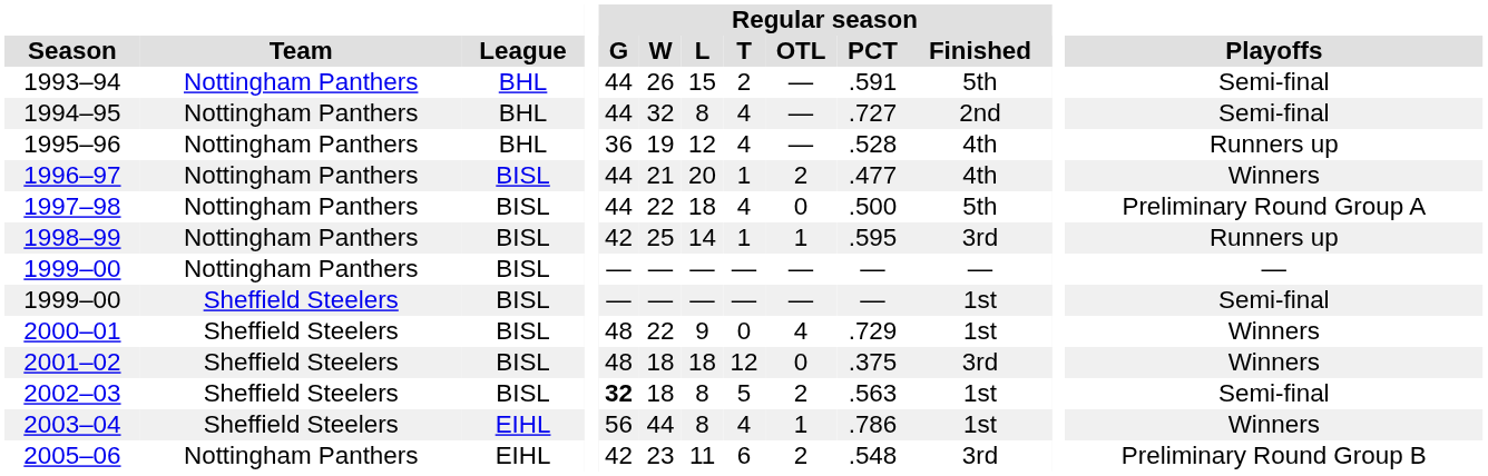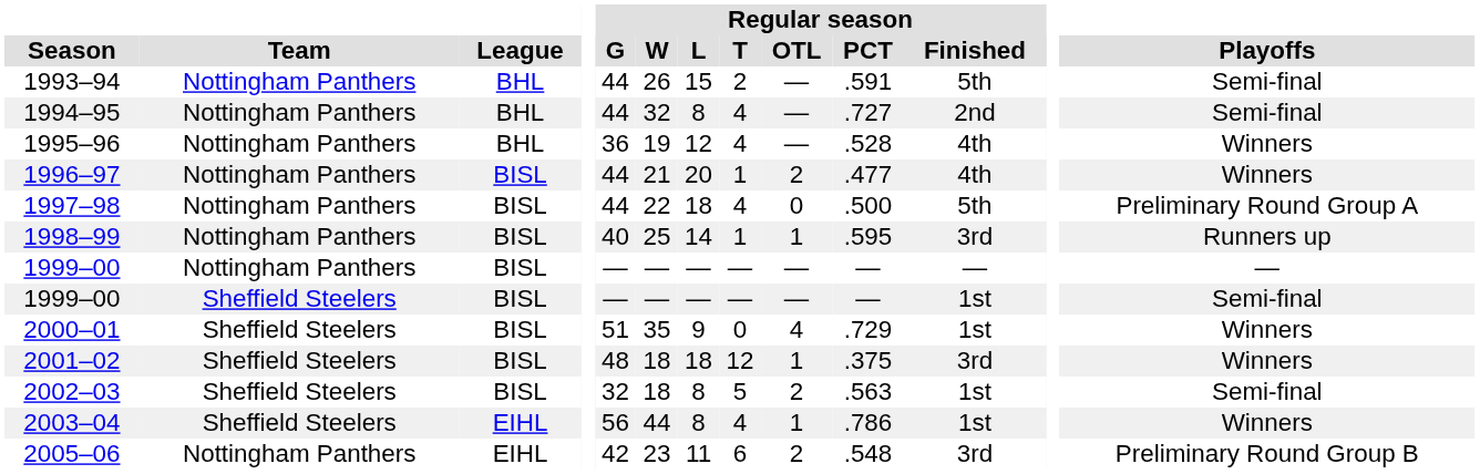 <table border="0" cellpadding="1" cellspacing="0" style="width:75%; text-align:center;">
 <tr style="background:#e0e0e0;">
 <th colspan="3" style="background:#fff;"> </th>
 <th rowspan="99" style="background:#fff;"> </th>
 <th colspan="7">Regular season</th>
 <th rowspan="99" style="background:#fff;"> </th>
 </tr>
 <tr style="background:#e0e0e0;">
 <th>Season</th>
 <th>Team</th>
 <th>League</th>
 <th>G</th>
 <th>W</th>
 <th>L</th>
 <th>T</th>
 <th>OTL</th>
 <th>PCT</th>
 <th>Finished</th>
 <th>Playoffs</th>
 </tr>
 <tr>
 <td>1993–94</td>
 <td><a href='#'>Nottingham Panthers</a></td>
 <td><a href='#'>BHL</a></td>
 <td>44</td>
 <td>26</td>
 <td>15</td>
 <td>2</td>
 <td>—</td>
 <td>.591</td>
 <td>5th</td>
 <td>Semi-final</td>
 </tr>
 <tr bgcolor="#f0f0f0">
 <td>1994–95</td>
 <td>Nottingham Panthers</td>
 <td>BHL</td>
 <td>44</td>
 <td>32</td>
 <td>8</td>
 <td>4</td>
 <td>—</td>
 <td>.727</td>
 <td>2nd</td>
 <td>Semi-final</td>
 </tr>
 <tr>
 <td>1995–96</td>
 <td>Nottingham Panthers</td>
 <td>BHL</td>
 <td>36</td>
 <td>19</td>
 <td>12</td>
 <td>4</td>
 <td>—</td>
 <td>.528</td>
 <td>4th</td>
-<td>Runners up</td>
+<td>Winners</td>
 </tr>
 <tr bgcolor="#f0f0f0">
 <td><a href='#'>1996–97</a></td>
 <td>Nottingham Panthers</td>
 <td><a href='#'>BISL</a></td>
 <td>44</td>
 <td>21</td>
 <td>20</td>
 <td>1</td>
 <td>2</td>
 <td>.477</td>
 <td>4th</td>
 <td>Winners</td>
 </tr>
 <tr>
 <td><a href='#'>1997–98</a></td>
 <td>Nottingham Panthers</td>
 <td>BISL</td>
 <td>44</td>
 <td>22</td>
 <td>18</td>
 <td>4</td>
 <td>0</td>
 <td>.500</td>
 <td>5th</td>
 <td>Preliminary Round Group A</td>
 </tr>
 <tr bgcolor="#f0f0f0">
 <td><a href='#'>1998–99</a></td>
 <td>Nottingham Panthers</td>
 <td>BISL</td>
-<td>42</td>
+<td>40</td>
 <td>25</td>
 <td>14</td>
 <td>1</td>
 <td>1</td>
 <td>.595</td>
 <td>3rd</td>
 <td>Runners up</td>
 </tr>
 <tr>
 <td><a href='#'>1999–00</a></td>
 <td>Nottingham Panthers</td>
 <td>BISL</td>
 <td>—</td>
 <td>—</td>
 <td>—</td>
 <td>—</td>
 <td>—</td>
 <td>—</td>
 <td>—</td>
 <td>—</td>
 </tr>
 <tr bgcolor="#f0f0f0">
 <td>1999–00</td>
 <td><a href='#'>Sheffield Steelers</a></td>
 <td>BISL</td>
 <td>—</td>
 <td>—</td>
 <td>—</td>
 <td>—</td>
 <td>—</td>
 <td>—</td>
 <td>1st</td>
 <td>Semi-final</td>
 </tr>
 <tr>
 <td><a href='#'>2000–01</a></td>
 <td>Sheffield Steelers</td>
 <td>BISL</td>
-<td>48</td>
-<td>22</td>
+<td>51</td>
+<td>35</td>
 <td>9</td>
 <td>0</td>
 <td>4</td>
 <td>.729</td>
 <td>1st</td>
 <td>Winners</td>
 </tr>
 <tr bgcolor="#f0f0f0">
 <td><a href='#'>2001–02</a></td>
 <td>Sheffield Steelers</td>
 <td>BISL</td>
 <td>48</td>
 <td>18</td>
 <td>18</td>
 <td>12</td>
-<td>0</td>
+<td>1</td>
 <td>.375</td>
 <td>3rd</td>
 <td>Winners</td>
 </tr>
 <tr>
 <td><a href='#'>2002–03</a></td>
 <td>Sheffield Steelers</td>
 <td>BISL</td>
-<td><strong>32</strong></td>
+<td>32</td>
 <td>18</td>
 <td>8</td>
 <td>5</td>
 <td>2</td>
 <td>.563</td>
 <td>1st</td>
 <td>Semi-final</td>
 </tr>
 <tr bgcolor="#f0f0f0">
 <td><a href='#'>2003–04</a></td>
 <td>Sheffield Steelers</td>
 <td><a href='#'>EIHL</a></td>
 <td>56</td>
 <td>44</td>
 <td>8</td>
 <td>4</td>
 <td>1</td>
 <td>.786</td>
 <td>1st</td>
 <td>Winners</td>
 </tr>
 <tr>
 <td><a href='#'>2005–06</a></td>
 <td>Nottingham Panthers</td>
 <td>EIHL</td>
 <td>42</td>
 <td>23</td>
 <td>11</td>
 <td>6</td>
 <td>2</td>
 <td>.548</td>
 <td>3rd</td>
 <td>Preliminary Round Group B</td>
 </tr>
 </table>
